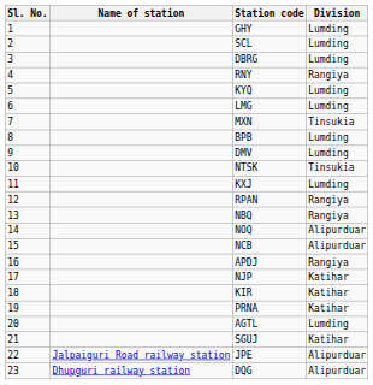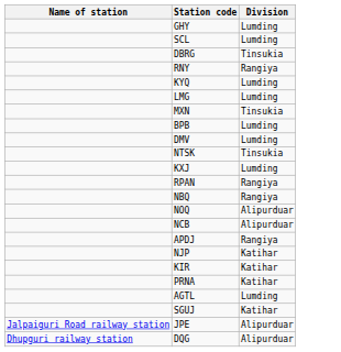 <table {| class="wikitable">
 <tr>
-<th>Sl. No.</th>
 <th>Name of station</th>
 <th>Station code</th>
 <th>Division</th>
 </tr>
 <tr>
-<td>1</td>
 <td></td>
 <td>GHY</td>
 <td>Lumding</td>
 </tr>
 <tr>
-<td>2</td>
 <td></td>
 <td>SCL</td>
 <td>Lumding</td>
 </tr>
 <tr>
-<td>3</td>
 <td></td>
 <td>DBRG</td>
-<td>Lumding</td>
+<td>Tinsukia</td>
 </tr>
 <tr>
-<td>4</td>
 <td></td>
 <td>RNY</td>
 <td>Rangiya</td>
 </tr>
 <tr>
-<td>5</td>
 <td></td>
 <td>KYQ</td>
 <td>Lumding</td>
 </tr>
 <tr>
-<td>6</td>
 <td></td>
 <td>LMG</td>
 <td>Lumding</td>
 </tr>
 <tr>
-<td>7</td>
 <td></td>
 <td>MXN</td>
 <td>Tinsukia</td>
 </tr>
 <tr>
-<td>8</td>
 <td></td>
 <td>BPB</td>
 <td>Lumding</td>
 </tr>
 <tr>
-<td>9</td>
 <td></td>
 <td>DMV</td>
 <td>Lumding</td>
 </tr>
 <tr>
-<td>10</td>
 <td></td>
 <td>NTSK</td>
 <td>Tinsukia</td>
 </tr>
 <tr>
-<td>11</td>
 <td></td>
 <td>KXJ</td>
 <td>Lumding</td>
 </tr>
 <tr>
-<td>12</td>
 <td></td>
 <td>RPAN</td>
 <td>Rangiya</td>
 </tr>
 <tr>
-<td>13</td>
 <td></td>
 <td>NBQ</td>
 <td>Rangiya</td>
 </tr>
 <tr>
-<td>14</td>
 <td></td>
 <td>NOQ</td>
 <td>Alipurduar</td>
 </tr>
 <tr>
-<td>15</td>
 <td></td>
 <td>NCB</td>
 <td>Alipurduar</td>
 </tr>
 <tr>
-<td>16</td>
 <td></td>
 <td>APDJ</td>
 <td>Rangiya</td>
 </tr>
 <tr>
-<td>17</td>
 <td></td>
 <td>NJP</td>
 <td>Katihar</td>
 </tr>
 <tr>
-<td>18</td>
 <td></td>
 <td>KIR</td>
 <td>Katihar</td>
 </tr>
 <tr>
-<td>19</td>
 <td></td>
 <td>PRNA</td>
 <td>Katihar</td>
 </tr>
 <tr>
-<td>20</td>
 <td></td>
 <td>AGTL</td>
 <td>Lumding</td>
 </tr>
 <tr>
-<td>21</td>
 <td></td>
 <td>SGUJ</td>
 <td>Katihar</td>
 </tr>
 <tr>
-<td>22</td>
 <td><a href='#'>Jalpaiguri Road railway station</a></td>
 <td>JPE</td>
 <td>Alipurduar</td>
 </tr>
 <tr>
-<td>23</td>
 <td><a href='#'>Dhupguri railway station</a></td>
 <td>DQG</td>
 <td>Alipurduar</td>
 </tr>
 </table>
